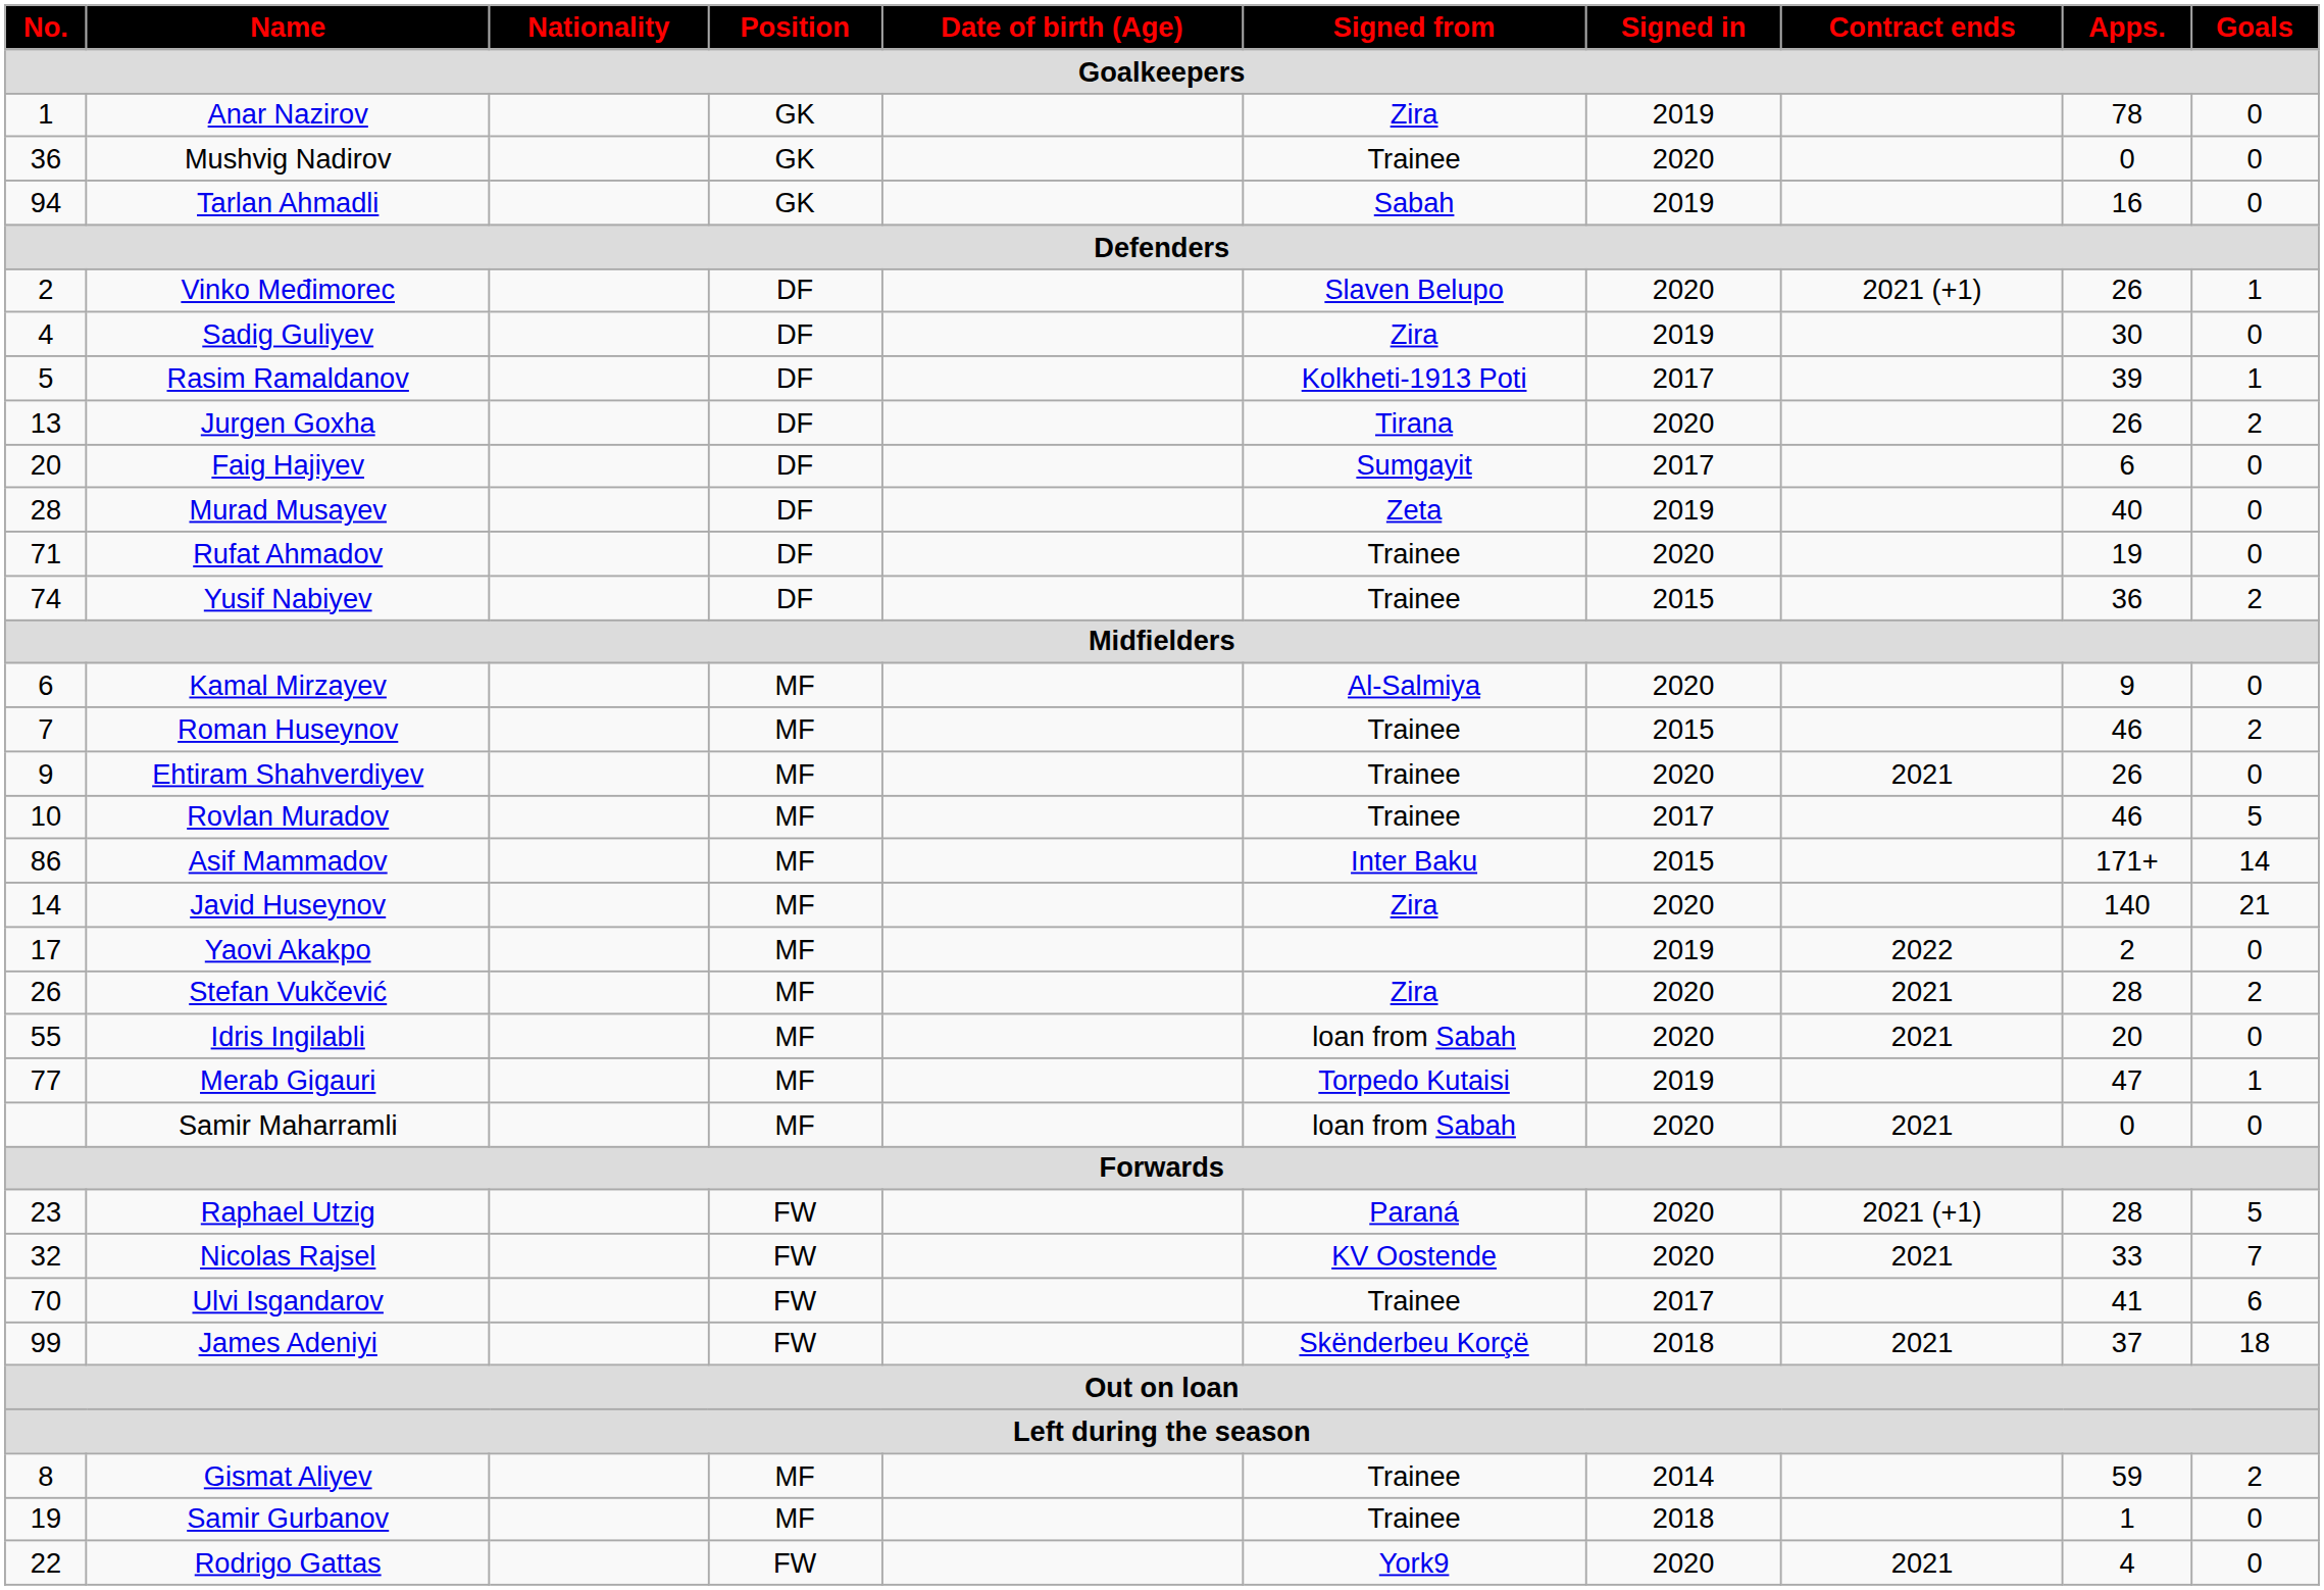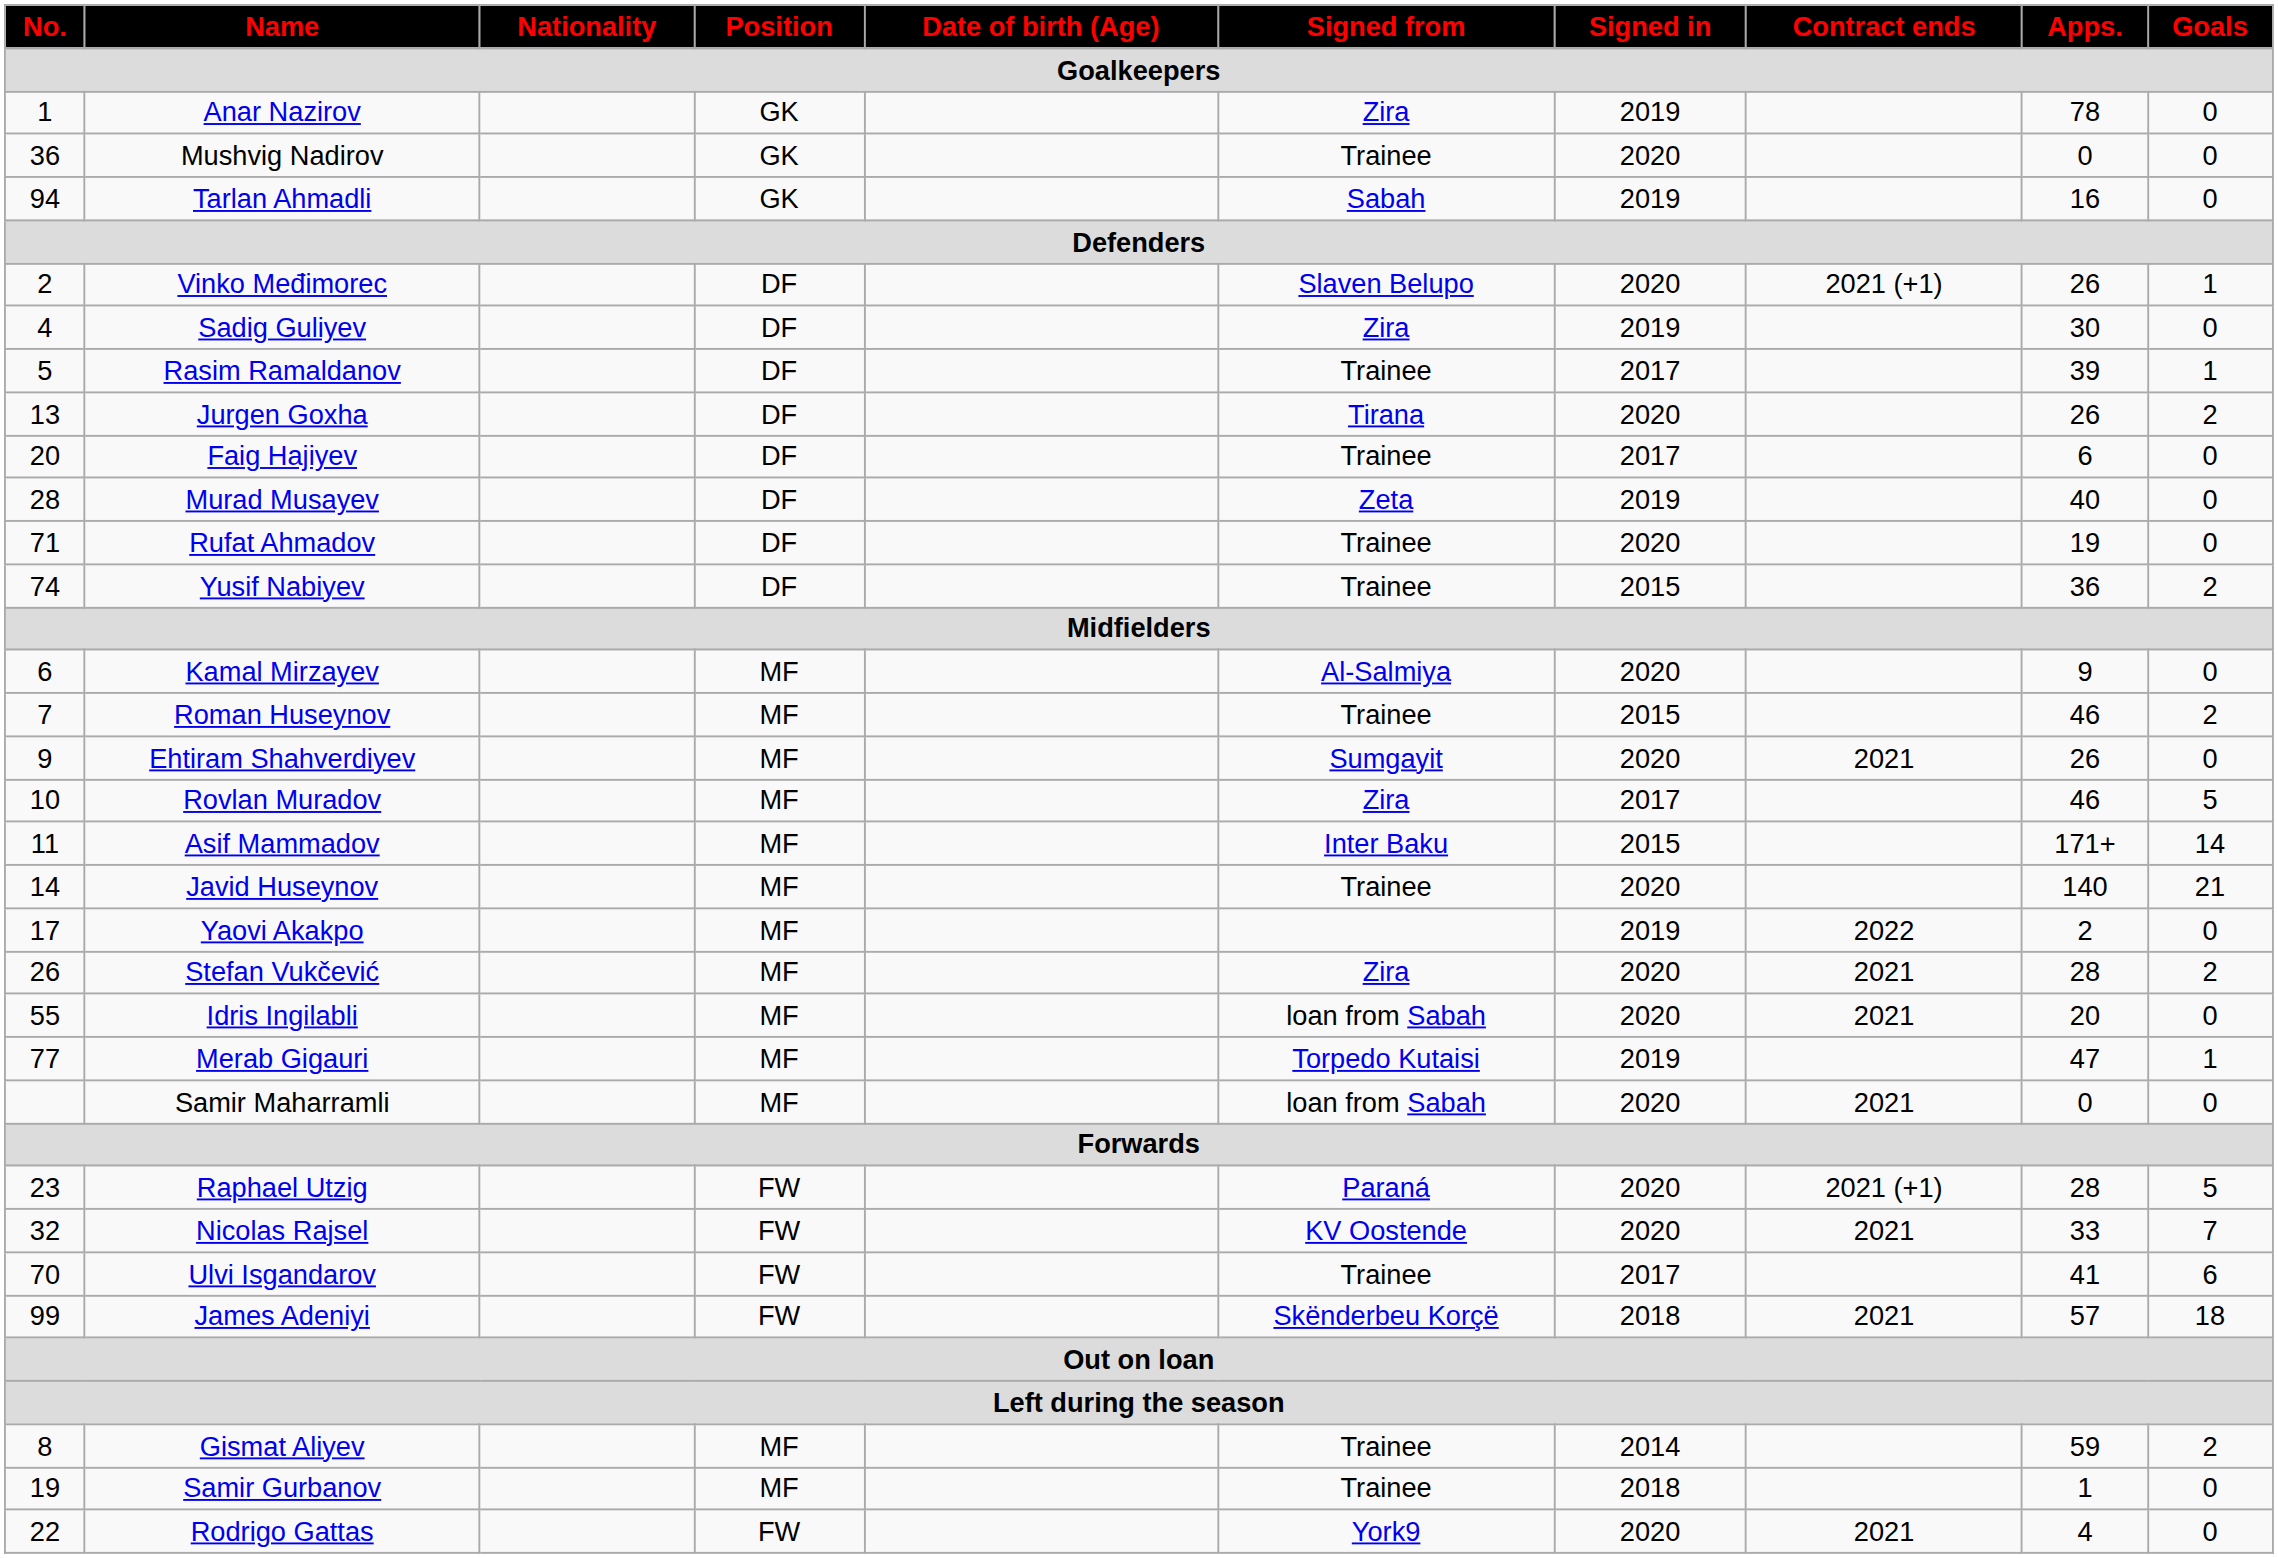 <table class="wikitable"  style="text-align:center; font-size:90%; width:95%;">
 <tr>
 <th style="background:#000000; color:#FF0000; text-align:center;">No.</th>
 <th style="background:#000000; color:#FF0000; text-align:center;">Name</th>
 <th style="background:#000000; color:#FF0000; text-align:center;">Nationality</th>
 <th style="background:#000000; color:#FF0000; text-align:center;">Position</th>
 <th style="background:#000000; color:#FF0000; text-align:center;">Date of birth (Age)</th>
 <th style="background:#000000; color:#FF0000; text-align:center;">Signed from</th>
 <th style="background:#000000; color:#FF0000; text-align:center;">Signed in</th>
 <th style="background:#000000; color:#FF0000; text-align:center;">Contract ends</th>
 <th style="background:#000000; color:#FF0000; text-align:center;">Apps.</th>
 <th style="background:#000000; color:#FF0000; text-align:center;">Goals</th>
 </tr>
 <tr>
 <th colspan="11"  style="background:#dcdcdc; text-align:center;">Goalkeepers</th>
 </tr>
 <tr>
 <td>1</td>
 <td><a href='#'>Anar Nazirov</a></td>
 <td></td>
 <td>GK</td>
 <td></td>
 <td><a href='#'>Zira</a></td>
 <td>2019</td>
 <td></td>
 <td>78</td>
 <td>0</td>
 </tr>
 <tr>
 <td>36</td>
 <td>Mushvig Nadirov</td>
 <td></td>
 <td>GK</td>
 <td></td>
 <td>Trainee</td>
 <td>2020</td>
 <td></td>
 <td>0</td>
 <td>0</td>
 </tr>
 <tr>
 <td>94</td>
 <td><a href='#'>Tarlan Ahmadli</a></td>
 <td></td>
 <td>GK</td>
 <td></td>
 <td><a href='#'>Sabah</a></td>
 <td>2019</td>
 <td></td>
 <td>16</td>
 <td>0</td>
 </tr>
 <tr>
 <th colspan="11"  style="background:#dcdcdc; text-align:center;">Defenders</th>
 </tr>
 <tr>
 <td>2</td>
 <td><a href='#'>Vinko Međimorec</a></td>
 <td></td>
 <td>DF</td>
 <td></td>
 <td><a href='#'>Slaven Belupo</a></td>
 <td>2020</td>
 <td>2021 (+1)</td>
 <td>26</td>
 <td>1</td>
 </tr>
 <tr>
 <td>4</td>
 <td><a href='#'>Sadig Guliyev</a></td>
 <td></td>
 <td>DF</td>
 <td></td>
 <td><a href='#'>Zira</a></td>
 <td>2019</td>
 <td></td>
 <td>30</td>
 <td>0</td>
 </tr>
 <tr>
 <td>5</td>
 <td><a href='#'>Rasim Ramaldanov</a></td>
 <td></td>
 <td>DF</td>
 <td></td>
-<td><a href='#'>Kolkheti-1913 Poti</a></td>
+<td>Trainee</td>
 <td>2017</td>
 <td></td>
 <td>39</td>
 <td>1</td>
 </tr>
 <tr>
 <td>13</td>
 <td><a href='#'>Jurgen Goxha</a></td>
 <td></td>
 <td>DF</td>
 <td></td>
 <td><a href='#'>Tirana</a></td>
 <td>2020</td>
 <td></td>
 <td>26</td>
 <td>2</td>
 </tr>
 <tr>
 <td>20</td>
 <td><a href='#'>Faig Hajiyev</a></td>
 <td></td>
 <td>DF</td>
 <td></td>
-<td><a href='#'>Sumgayit</a></td>
+<td>Trainee</td>
 <td>2017</td>
 <td></td>
 <td>6</td>
 <td>0</td>
 </tr>
 <tr>
 <td>28</td>
 <td><a href='#'>Murad Musayev</a></td>
 <td></td>
 <td>DF</td>
 <td></td>
 <td><a href='#'>Zeta</a></td>
 <td>2019</td>
 <td></td>
 <td>40</td>
 <td>0</td>
 </tr>
 <tr>
 <td>71</td>
 <td><a href='#'>Rufat Ahmadov</a></td>
 <td></td>
 <td>DF</td>
 <td></td>
 <td>Trainee</td>
 <td>2020</td>
 <td></td>
 <td>19</td>
 <td>0</td>
 </tr>
 <tr>
 <td>74</td>
 <td><a href='#'>Yusif Nabiyev</a></td>
 <td></td>
 <td>DF</td>
 <td></td>
 <td>Trainee</td>
 <td>2015</td>
 <td></td>
 <td>36</td>
 <td>2</td>
 </tr>
 <tr>
 <th colspan="11"  style="background:#dcdcdc; text-align:center;">Midfielders</th>
 </tr>
 <tr>
 <td>6</td>
 <td><a href='#'>Kamal Mirzayev</a></td>
 <td></td>
 <td>MF</td>
 <td></td>
 <td><a href='#'>Al-Salmiya</a></td>
 <td>2020</td>
 <td></td>
 <td>9</td>
 <td>0</td>
 </tr>
 <tr>
 <td>7</td>
 <td><a href='#'>Roman Huseynov</a></td>
 <td></td>
 <td>MF</td>
 <td></td>
 <td>Trainee</td>
 <td>2015</td>
 <td></td>
 <td>46</td>
 <td>2</td>
 </tr>
 <tr>
 <td>9</td>
 <td><a href='#'>Ehtiram Shahverdiyev</a></td>
 <td></td>
 <td>MF</td>
 <td></td>
-<td>Trainee</td>
+<td><a href='#'>Sumgayit</a></td>
 <td>2020</td>
 <td>2021</td>
 <td>26</td>
 <td>0</td>
 </tr>
 <tr>
 <td>10</td>
 <td><a href='#'>Rovlan Muradov</a></td>
 <td></td>
 <td>MF</td>
 <td></td>
-<td>Trainee</td>
+<td><a href='#'>Zira</a></td>
 <td>2017</td>
 <td></td>
 <td>46</td>
 <td>5</td>
 </tr>
 <tr>
-<td>86</td>
+<td>11</td>
 <td><a href='#'>Asif Mammadov</a></td>
 <td></td>
 <td>MF</td>
 <td></td>
 <td><a href='#'>Inter Baku</a></td>
 <td>2015</td>
 <td></td>
 <td>171+</td>
 <td>14</td>
 </tr>
 <tr>
 <td>14</td>
 <td><a href='#'>Javid Huseynov</a></td>
 <td></td>
 <td>MF</td>
 <td></td>
-<td><a href='#'>Zira</a></td>
+<td>Trainee</td>
 <td>2020</td>
 <td></td>
 <td>140</td>
 <td>21</td>
 </tr>
 <tr>
 <td>17</td>
 <td><a href='#'>Yaovi Akakpo</a></td>
 <td></td>
 <td>MF</td>
 <td></td>
 <td></td>
 <td>2019</td>
 <td>2022</td>
 <td>2</td>
 <td>0</td>
 </tr>
 <tr>
 <td>26</td>
 <td><a href='#'>Stefan Vukčević</a></td>
 <td></td>
 <td>MF</td>
 <td></td>
 <td><a href='#'>Zira</a></td>
 <td>2020</td>
 <td>2021</td>
 <td>28</td>
 <td>2</td>
 </tr>
 <tr>
 <td>55</td>
 <td><a href='#'>Idris Ingilabli</a></td>
 <td></td>
 <td>MF</td>
 <td></td>
 <td>loan from <a href='#'>Sabah</a></td>
 <td>2020</td>
 <td>2021</td>
 <td>20</td>
 <td>0</td>
 </tr>
 <tr>
 <td>77</td>
 <td><a href='#'>Merab Gigauri</a></td>
 <td></td>
 <td>MF</td>
 <td></td>
 <td><a href='#'>Torpedo Kutaisi</a></td>
 <td>2019</td>
 <td></td>
 <td>47</td>
 <td>1</td>
 </tr>
 <tr>
 <td></td>
 <td>Samir Maharramli</td>
 <td></td>
 <td>MF</td>
 <td></td>
 <td>loan from <a href='#'>Sabah</a></td>
 <td>2020</td>
 <td>2021</td>
 <td>0</td>
 <td>0</td>
 </tr>
 <tr>
 <th colspan="11"  style="background:#dcdcdc; text-align:center;">Forwards</th>
 </tr>
 <tr>
 <td>23</td>
 <td><a href='#'>Raphael Utzig</a></td>
 <td></td>
 <td>FW</td>
 <td></td>
 <td><a href='#'>Paraná</a></td>
 <td>2020</td>
 <td>2021 (+1)</td>
 <td>28</td>
 <td>5</td>
 </tr>
 <tr>
 <td>32</td>
 <td><a href='#'>Nicolas Rajsel</a></td>
 <td></td>
 <td>FW</td>
 <td></td>
 <td><a href='#'>KV Oostende</a></td>
 <td>2020</td>
 <td>2021</td>
 <td>33</td>
 <td>7</td>
 </tr>
 <tr>
 <td>70</td>
 <td><a href='#'>Ulvi Isgandarov</a></td>
 <td></td>
 <td>FW</td>
 <td></td>
 <td>Trainee</td>
 <td>2017</td>
 <td></td>
 <td>41</td>
 <td>6</td>
 </tr>
 <tr>
 <td>99</td>
 <td><a href='#'>James Adeniyi</a></td>
 <td></td>
 <td>FW</td>
 <td></td>
 <td><a href='#'>Skënderbeu Korçë</a></td>
 <td>2018</td>
 <td>2021</td>
-<td>37</td>
+<td>57</td>
 <td>18</td>
 </tr>
 <tr>
 <th colspan="11"  style="background:#dcdcdc; text-align:center;">Out on loan</th>
 </tr>
 <tr>
 <th colspan="11"  style="background:#dcdcdc; text-align:center;">Left during the season</th>
 </tr>
 <tr>
 <td>8</td>
 <td><a href='#'>Gismat Aliyev</a></td>
 <td></td>
 <td>MF</td>
 <td></td>
 <td>Trainee</td>
 <td>2014</td>
 <td></td>
 <td>59</td>
 <td>2</td>
 </tr>
 <tr>
 <td>19</td>
 <td><a href='#'>Samir Gurbanov</a></td>
 <td></td>
 <td>MF</td>
 <td></td>
 <td>Trainee</td>
 <td>2018</td>
 <td></td>
 <td>1</td>
 <td>0</td>
 </tr>
 <tr>
 <td>22</td>
 <td><a href='#'>Rodrigo Gattas</a></td>
 <td></td>
 <td>FW</td>
 <td></td>
 <td><a href='#'>York9</a></td>
 <td>2020</td>
 <td>2021</td>
 <td>4</td>
 <td>0</td>
 </tr>
 </table>
